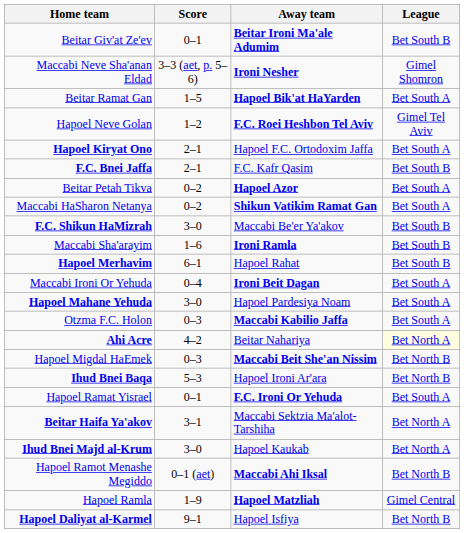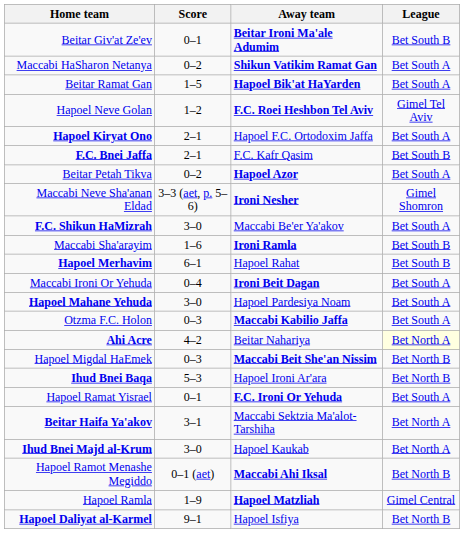 <table class="wikitable" style="text-align: center">
 <tr>
 <th>Home team</th>
 <th>Score</th>
 <th>Away team</th>
 <th>League</th>
 </tr>
 <tr>
 <td align="right"><a href='#'>Beitar Giv'at Ze'ev</a></td>
 <td>0–1</td>
 <td align="left"><strong><a href='#'>Beitar Ironi Ma'ale Adumim</a></strong></td>
 <td><a href='#'>Bet South B</a></td>
 </tr>
 <tr>
-<td align="right"><a href='#'>Maccabi Neve Sha'anan Eldad</a></td>
-<td>3–3 (<a href='#'>aet</a>, <a href='#'>p.</a> 5–6)</td>
-<td align="left"><strong><a href='#'>Ironi Nesher</a></strong></td>
-<td><a href='#'>Gimel Shomron</a></td>
+<td align="right"><a href='#'>Maccabi HaSharon Netanya</a></td>
+<td>0–2</td>
+<td align="left"><strong><a href='#'>Shikun Vatikim Ramat Gan</a></strong></td>
+<td><a href='#'>Bet South A</a></td>
 </tr>
 <tr>
 <td align="right"><a href='#'>Beitar Ramat Gan</a></td>
 <td>1–5</td>
 <td align="left"><strong><a href='#'>Hapoel Bik'at HaYarden</a></strong></td>
 <td><a href='#'>Bet South A</a></td>
 </tr>
 <tr>
 <td align="right"><a href='#'>Hapoel Neve Golan</a></td>
 <td>1–2</td>
 <td align="left"><strong><a href='#'>F.C. Roei Heshbon Tel Aviv</a></strong></td>
 <td><a href='#'>Gimel Tel Aviv</a></td>
 </tr>
 <tr>
 <td align="right"><strong><a href='#'>Hapoel Kiryat Ono</a></strong></td>
 <td>2–1</td>
 <td align="left"><a href='#'>Hapoel F.C. Ortodoxim Jaffa</a></td>
 <td><a href='#'>Bet South A</a></td>
 </tr>
 <tr>
 <td align="right"><strong><a href='#'>F.C. Bnei Jaffa</a></strong></td>
 <td>2–1</td>
 <td align="left"><a href='#'>F.C. Kafr Qasim</a></td>
 <td><a href='#'>Bet South B</a></td>
 </tr>
 <tr>
 <td align="right"><a href='#'>Beitar Petah Tikva</a></td>
 <td>0–2</td>
 <td align="left"><strong><a href='#'>Hapoel Azor</a></strong></td>
 <td><a href='#'>Bet South A</a></td>
 </tr>
 <tr>
-<td align="right"><a href='#'>Maccabi HaSharon Netanya</a></td>
-<td>0–2</td>
-<td align="left"><strong><a href='#'>Shikun Vatikim Ramat Gan</a></strong></td>
-<td><a href='#'>Bet South A</a></td>
+<td align="right"><a href='#'>Maccabi Neve Sha'anan Eldad</a></td>
+<td>3–3 (<a href='#'>aet</a>, <a href='#'>p.</a> 5–6)</td>
+<td align="left"><strong><a href='#'>Ironi Nesher</a></strong></td>
+<td><a href='#'>Gimel Shomron</a></td>
 </tr>
 <tr>
 <td align="right"><strong><a href='#'>F.C. Shikun HaMizrah</a></strong></td>
 <td>3–0</td>
 <td align="left"><a href='#'>Maccabi Be'er Ya'akov</a></td>
-<td><a href='#'>Bet South B</a></td>
+<td><a href='#'>Bet South A</a></td>
 </tr>
 <tr>
 <td align="right"><a href='#'>Maccabi Sha'arayim</a></td>
 <td>1–6</td>
 <td align="left"><strong><a href='#'>Ironi Ramla</a></strong></td>
 <td><a href='#'>Bet South B</a></td>
 </tr>
 <tr>
 <td align="right"><strong><a href='#'>Hapoel Merhavim</a></strong></td>
 <td>6–1</td>
 <td align="left"><a href='#'>Hapoel Rahat</a></td>
 <td><a href='#'>Bet South B</a></td>
 </tr>
 <tr>
 <td align="right"><a href='#'>Maccabi Ironi Or Yehuda</a></td>
 <td>0–4</td>
 <td align="left"><strong><a href='#'>Ironi Beit Dagan</a></strong></td>
 <td><a href='#'>Bet South A</a></td>
 </tr>
 <tr>
 <td align="right"><strong><a href='#'>Hapoel Mahane Yehuda</a></strong></td>
 <td>3–0</td>
 <td align="left"><a href='#'>Hapoel Pardesiya Noam</a></td>
 <td><a href='#'>Bet South A</a></td>
 </tr>
 <tr>
 <td align="right"><a href='#'>Otzma F.C. Holon</a></td>
 <td>0–3</td>
 <td align="left"><strong><a href='#'>Maccabi Kabilio Jaffa</a></strong></td>
 <td><a href='#'>Bet South A</a></td>
 </tr>
 <tr>
 <td align="right"><strong><a href='#'>Ahi Acre</a></strong></td>
 <td>4–2</td>
 <td align="left"><a href='#'>Beitar Nahariya</a></td>
 <td style="background: lightyellow;"><a href='#'>Bet North A</a></td>
 </tr>
 <tr>
 <td align="right"><a href='#'>Hapoel Migdal HaEmek</a></td>
 <td>0–3</td>
 <td align="left"><strong><a href='#'>Maccabi Beit She'an Nissim</a></strong></td>
 <td><a href='#'>Bet North B</a></td>
 </tr>
 <tr>
 <td align="right"><strong><a href='#'>Ihud Bnei Baqa</a></strong></td>
 <td>5–3</td>
 <td align="left"><a href='#'>Hapoel Ironi Ar'ara</a></td>
 <td><a href='#'>Bet North B</a></td>
 </tr>
 <tr>
 <td align="right"><a href='#'>Hapoel Ramat Yisrael</a></td>
 <td>0–1</td>
 <td align="left"><strong><a href='#'>F.C. Ironi Or Yehuda</a></strong></td>
 <td><a href='#'>Bet South A</a></td>
 </tr>
 <tr>
 <td align="right"><strong><a href='#'>Beitar Haifa Ya'akov</a></strong></td>
 <td>3–1</td>
 <td align="left"><a href='#'>Maccabi Sektzia Ma'alot-Tarshiha</a></td>
 <td><a href='#'>Bet North A</a></td>
 </tr>
 <tr>
 <td align="right"><strong><a href='#'>Ihud Bnei Majd al-Krum</a></strong></td>
 <td>3–0</td>
 <td align="left"><a href='#'>Hapoel Kaukab</a></td>
 <td><a href='#'>Bet North A</a></td>
 </tr>
 <tr>
 <td align="right"><a href='#'>Hapoel Ramot Menashe Megiddo</a></td>
 <td>0–1 (<a href='#'>aet</a>)</td>
 <td align="left"><strong><a href='#'>Maccabi Ahi Iksal</a></strong></td>
 <td><a href='#'>Bet North B</a></td>
 </tr>
 <tr>
 <td align="right"><a href='#'>Hapoel Ramla</a></td>
 <td>1–9</td>
 <td align="left"><strong><a href='#'>Hapoel Matzliah</a></strong></td>
 <td><a href='#'>Gimel Central</a></td>
 </tr>
 <tr>
 <td align="right"><strong><a href='#'>Hapoel Daliyat al-Karmel</a></strong></td>
 <td>9–1</td>
 <td align="left"><a href='#'>Hapoel Isfiya</a></td>
 <td><a href='#'>Bet North B</a></td>
 </tr>
 </table>
